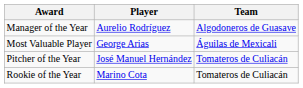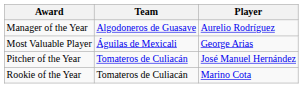 <table class="wikitable">
 <tr>
 <th>Award</th>
+<th>Team</th>
 <th>Player</th>
-<th>Team</th>
 </tr>
 <tr>
 <td scope="row">Manager of the Year</td>
+<td><a href='#'>Algodoneros de Guasave</a></td>
 <td> <a href='#'>Aurelio Rodríguez</a></td>
-<td><a href='#'>Algodoneros de Guasave</a></td>
 </tr>
 <tr>
 <td scope="row">Most Valuable Player</td>
+<td><a href='#'>Águilas de Mexicali</a></td>
 <td> <a href='#'>George Arias</a></td>
-<td><a href='#'>Águilas de Mexicali</a></td>
 </tr>
 <tr>
 <td scope="row">Pitcher of the Year</td>
+<td><a href='#'>Tomateros de Culiacán</a></td>
 <td> <a href='#'>José Manuel Hernández</a></td>
-<td><a href='#'>Tomateros de Culiacán</a></td>
 </tr>
 <tr>
 <td scope="row">Rookie of the Year</td>
+<td>Tomateros de Culiacán</td>
 <td> <a href='#'>Marino Cota</a></td>
-<td>Tomateros de Culiacán</td>
 </tr>
 </table>
